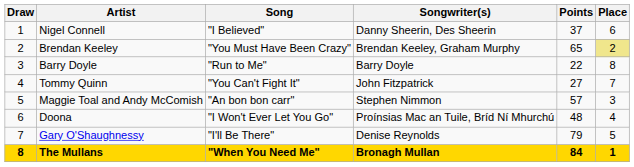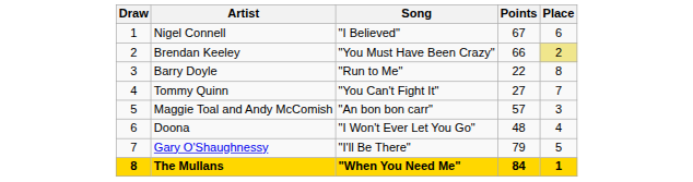 <table class="sortable wikitable" style="margin: 1em auto 1em auto; text-align:center">
 <tr>
 <th>Draw</th>
 <th>Artist</th>
 <th>Song</th>
-<th>Songwriter(s)</th>
 <th>Points</th>
 <th>Place</th>
 </tr>
 <tr>
 <td>1</td>
 <td align="left">Nigel Connell</td>
 <td align="left">"I Believed"</td>
-<td align="left">Danny Sheerin, Des Sheerin</td>
-<td>37</td>
+<td>67</td>
 <td>6</td>
 </tr>
 <tr>
 <td>2</td>
 <td align="left">Brendan Keeley</td>
 <td align="left">"You Must Have Been Crazy"</td>
-<td align="left">Brendan Keeley, Graham Murphy</td>
-<td>65</td>
+<td>66</td>
 <td style="background: khaki;">2</td>
 </tr>
 <tr>
 <td>3</td>
 <td align="left">Barry Doyle</td>
 <td align="left">"Run to Me"</td>
-<td align="left">Barry Doyle</td>
 <td>22</td>
 <td>8</td>
 </tr>
 <tr>
 <td>4</td>
 <td align="left">Tommy Quinn</td>
 <td align="left">"You Can't Fight It"</td>
-<td align="left">John Fitzpatrick</td>
 <td>27</td>
 <td>7</td>
 </tr>
 <tr>
 <td>5</td>
 <td align="left">Maggie Toal and Andy McComish</td>
 <td align="left">"An bon bon carr"</td>
-<td align="left">Stephen Nimmon</td>
 <td>57</td>
 <td>3</td>
 </tr>
 <tr>
 <td>6</td>
 <td align="left">Doona</td>
 <td align="left">"I Won't Ever Let You Go"</td>
-<td align="left">Proínsias Mac an Tuile, Bríd Ní Mhurchú</td>
 <td>48</td>
 <td>4</td>
 </tr>
 <tr>
 <td>7</td>
 <td align="left"><a href='#'>Gary O'Shaughnessy</a></td>
 <td align="left">"I'll Be There"</td>
-<td align="left">Denise Reynolds</td>
 <td>79</td>
 <td>5</td>
 </tr>
 <tr bgcolor="gold">
 <td><strong>8</strong></td>
 <td align="left"><strong>The Mullans</strong></td>
 <td align="left"><strong>"When You Need Me"</strong></td>
-<td align="left"><strong>Bronagh Mullan</strong></td>
 <td><strong>84</strong></td>
 <td><strong>1</strong></td>
 </tr>
 </table>
